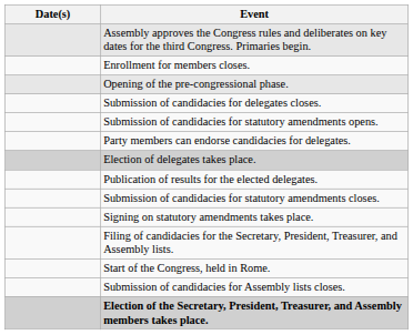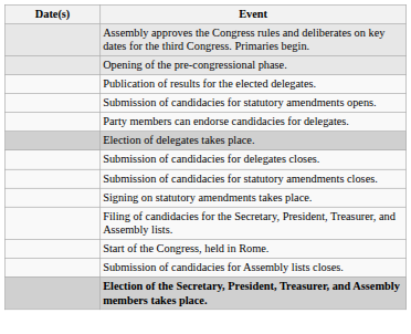 <table class="wikitable" style="text-align:left; font-size:95%;">
 <tr>
 <th width="120">Date(s)</th>
 <th width="400">Event</th>
 </tr>
 <tr bgcolor="#E7E7E7">
 <td></td>
 <td>Assembly approves the Congress rules and deliberates on key dates for the third Congress. Primaries begin.</td>
 </tr>
-<tr>
-<td></td>
-<td>Enrollment for members closes.</td>
-</tr>
 <tr bgcolor="#E7E7E7">
 <td></td>
 <td>Opening of the pre-congressional phase.</td>
 </tr>
 <tr>
 <td></td>
-<td>Submission of candidacies for delegates closes.</td>
+<td>Publication of results for the elected delegates.</td>
 </tr>
 <tr>
 <td></td>
 <td>Submission of candidacies for statutory amendments opens.</td>
 </tr>
 <tr>
 <td></td>
 <td>Party members can endorse candidacies for delegates.</td>
 </tr>
 <tr bgcolor="#D0D0D0">
 <td></td>
 <td>Election of delegates takes place.</td>
 </tr>
 <tr>
 <td></td>
-<td>Publication of results for the elected delegates.</td>
+<td>Submission of candidacies for delegates closes.</td>
 </tr>
 <tr>
 <td></td>
 <td>Submission of candidacies for statutory amendments closes.</td>
 </tr>
 <tr>
 <td></td>
 <td>Signing on statutory amendments takes place.</td>
 </tr>
 <tr>
 <td></td>
 <td>Filing of candidacies for the Secretary, President, Treasurer, and Assembly lists.</td>
 </tr>
 <tr>
 <td></td>
 <td>Start of the Congress, held in Rome.</td>
 </tr>
 <tr>
 <td></td>
 <td>Submission of candidacies for Assembly lists closes.</td>
 </tr>
 <tr bgcolor="#D0D0D0">
 <td></td>
 <td><strong>Election of the Secretary, President, Treasurer, and Assembly members takes place.</strong></td>
 </tr>
 </table>
